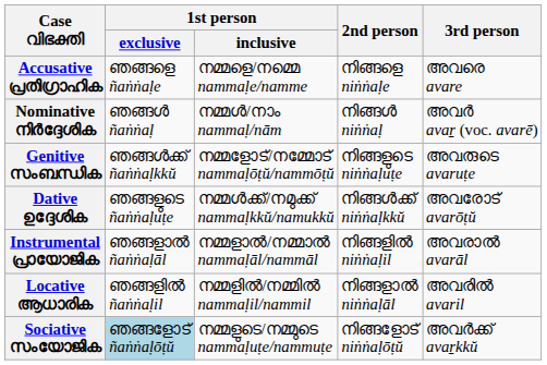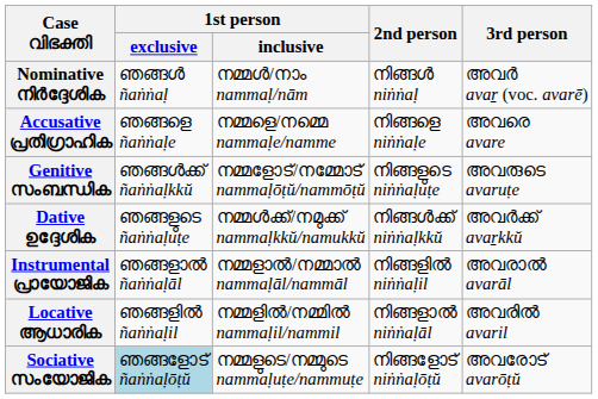 <table class="wikitable">
 <tr>
 <th rowspan="2">Case<br>വിഭക്തി</th>
 <th colspan="2">1st person</th>
 <th rowspan="2">2nd person</th>
 <th rowspan="2">3rd person</th>
 </tr>
 <tr>
 <th><a href='#'>exclusive</a></th>
 <th>inclusive</th>
 </tr>
 <tr>
+<th>Nominative<br>നിർദ്ദേശിക</th>
+<td>ഞങ്ങൾ<br><em>ñaṅṅaḷ</em></td>
+<td>നമ്മൾ/നാം<br><em>nammaḷ/nām</em></td>
+<td>നിങ്ങൾ<br><em>niṅṅaḷ</em></td>
+<td>അവർ<br><em>avaṟ</em> (voc. <em>avarē</em>)</td>
+</tr>
+<tr>
 <th><a href='#'>Accusative</a><br>പ്രതിഗ്രാഹിക</th>
 <td>ഞങ്ങളെ<br><em>ñaṅṅaḷe</em></td>
 <td>നമ്മളെ/നമ്മെ<br><em>nammaḷe/namme</em></td>
 <td>നിങ്ങളെ<br><em>niṅṅaḷe</em></td>
 <td>അവരെ<br><em>avare</em></td>
-</tr>
-<tr>
-<th>Nominative<br>നിർദ്ദേശിക</th>
-<td>ഞങ്ങൾ<br><em>ñaṅṅaḷ</em></td>
-<td>നമ്മൾ/നാം<br><em>nammaḷ/nām</em></td>
-<td>നിങ്ങൾ<br><em>niṅṅaḷ</em></td>
-<td>അവർ<br><em>avaṟ</em> (voc. <em>avarē</em>)</td>
 </tr>
 <tr>
 <th><a href='#'>Genitive</a><br>സംബന്ധിക</th>
 <td>ഞങ്ങൾക്ക്<br><em>ñaṅṅaḷkkŭ</em></td>
 <td>നമ്മളോട്/നമ്മോട്<br><em>nammaḷōṭŭ/nammōṭŭ</em></td>
 <td>നിങ്ങളുടെ<br><em>niṅṅaḷuṭe</em></td>
 <td>അവരുടെ<br><em>avaruṭe</em></td>
 </tr>
 <tr>
 <th><a href='#'>Dative</a><br>ഉദ്ദേശിക</th>
 <td>ഞങ്ങളുടെ<br><em>ñaṅṅaḷuṭe</em></td>
 <td>നമ്മൾക്ക്/നമുക്ക്<br><em>nammaḷkkŭ/namukkŭ</em></td>
 <td>നിങ്ങൾക്ക്<br><em>niṅṅaḷkkŭ</em></td>
-<td>അവരോട്<br><em>avarōṭŭ</em></td>
+<td>അവർക്ക്<br><em>avaṟkkŭ</em></td>
 </tr>
 <tr>
 <th><a href='#'>Instrumental</a><br>പ്രായോജിക</th>
 <td>ഞങ്ങളാൽ<br><em>ñaṅṅaḷāl</em></td>
 <td>നമ്മളാൽ/നമ്മാൽ<br><em>nammaḷāl/nammāl</em></td>
 <td>നിങ്ങളിൽ<br><em>niṅṅaḷil</em></td>
 <td>അവരാൽ<br><em>avarāl</em></td>
 </tr>
 <tr>
 <th><a href='#'>Locative</a><br>ആധാരിക</th>
 <td>ഞങ്ങളിൽ<br><em>ñaṅṅaḷil</em></td>
 <td>നമ്മളിൽ/നമ്മിൽ<br><em>nammaḷil/nammil</em></td>
 <td>നിങ്ങളാൽ<br><em>niṅṅaḷāl</em></td>
 <td>അവരിൽ<br><em>avaril</em></td>
 </tr>
 <tr>
 <th><a href='#'>Sociative</a><br>സംയോജിക</th>
 <td style="background: lightblue;">ഞങ്ങളോട്<br><em>ñaṅṅaḷōṭŭ</em></td>
 <td>നമ്മളുടെ/നമ്മുടെ<br><em>nammaḷuṭe/nammuṭe</em></td>
 <td>നിങ്ങളോട്<br><em>niṅṅaḷōṭŭ</em></td>
-<td>അവർക്ക്<br><em>avaṟkkŭ</em></td>
+<td>അവരോട്<br><em>avarōṭŭ</em></td>
 </tr>
 </table>
